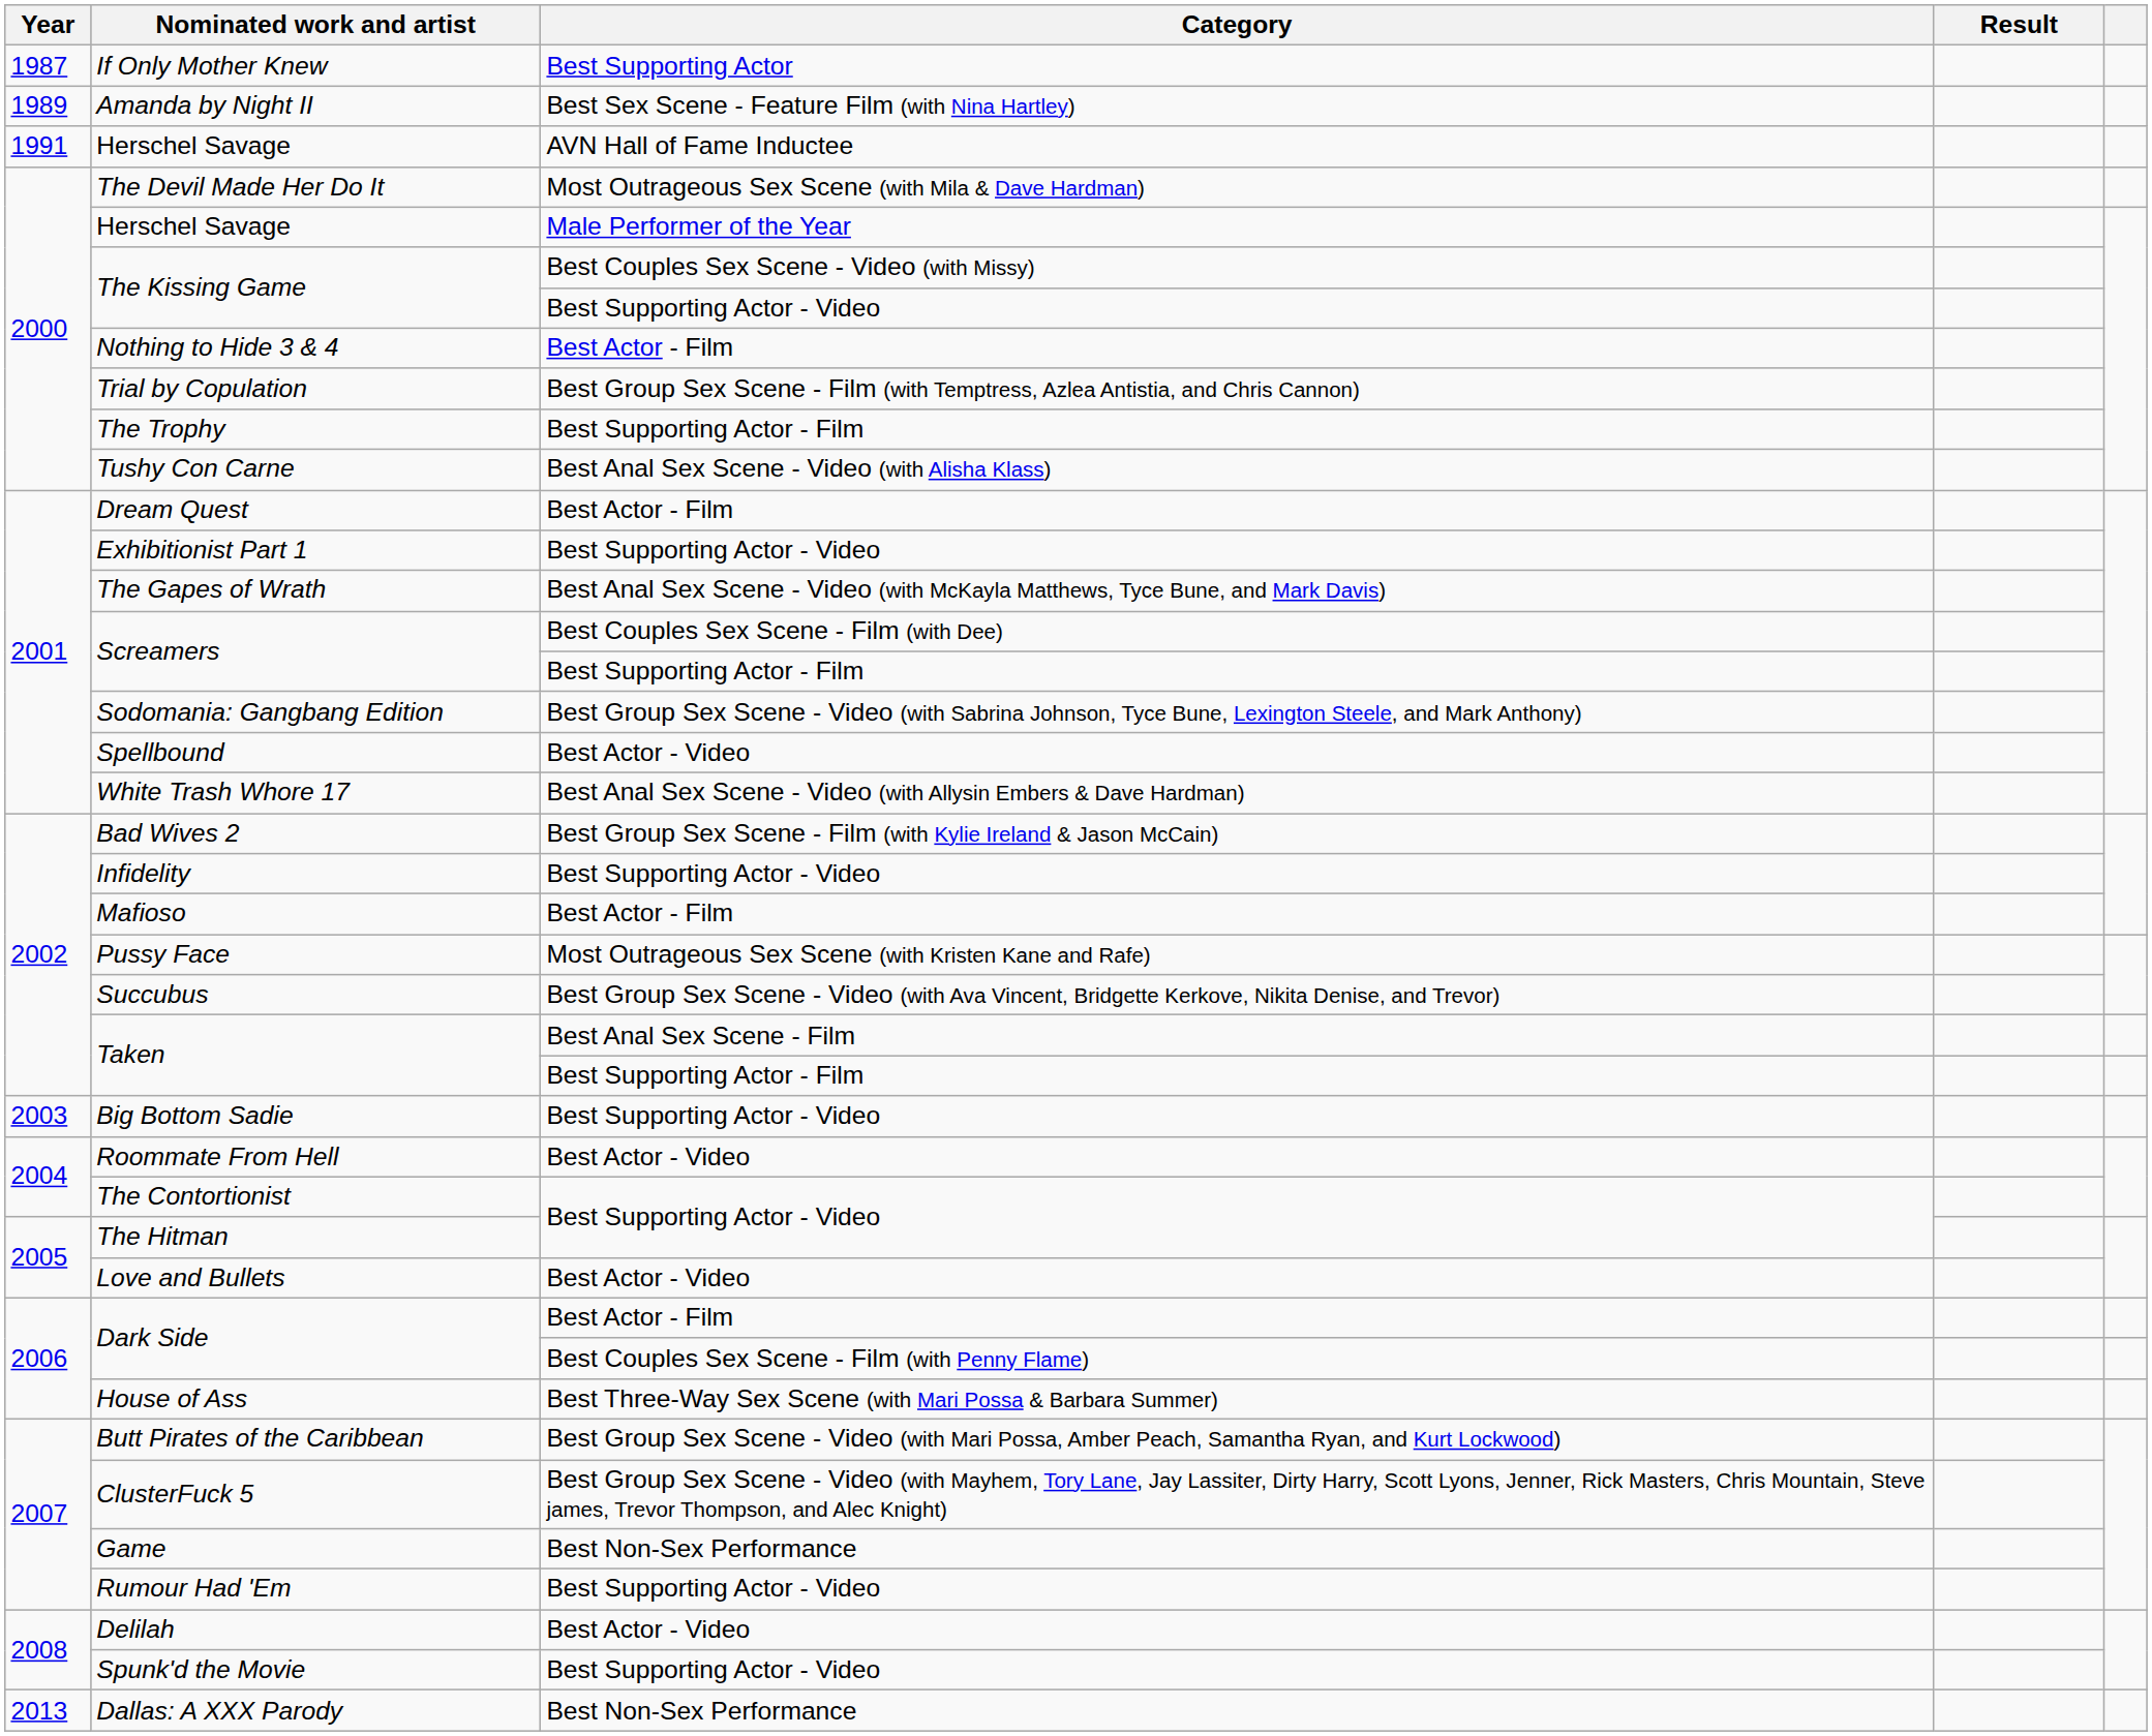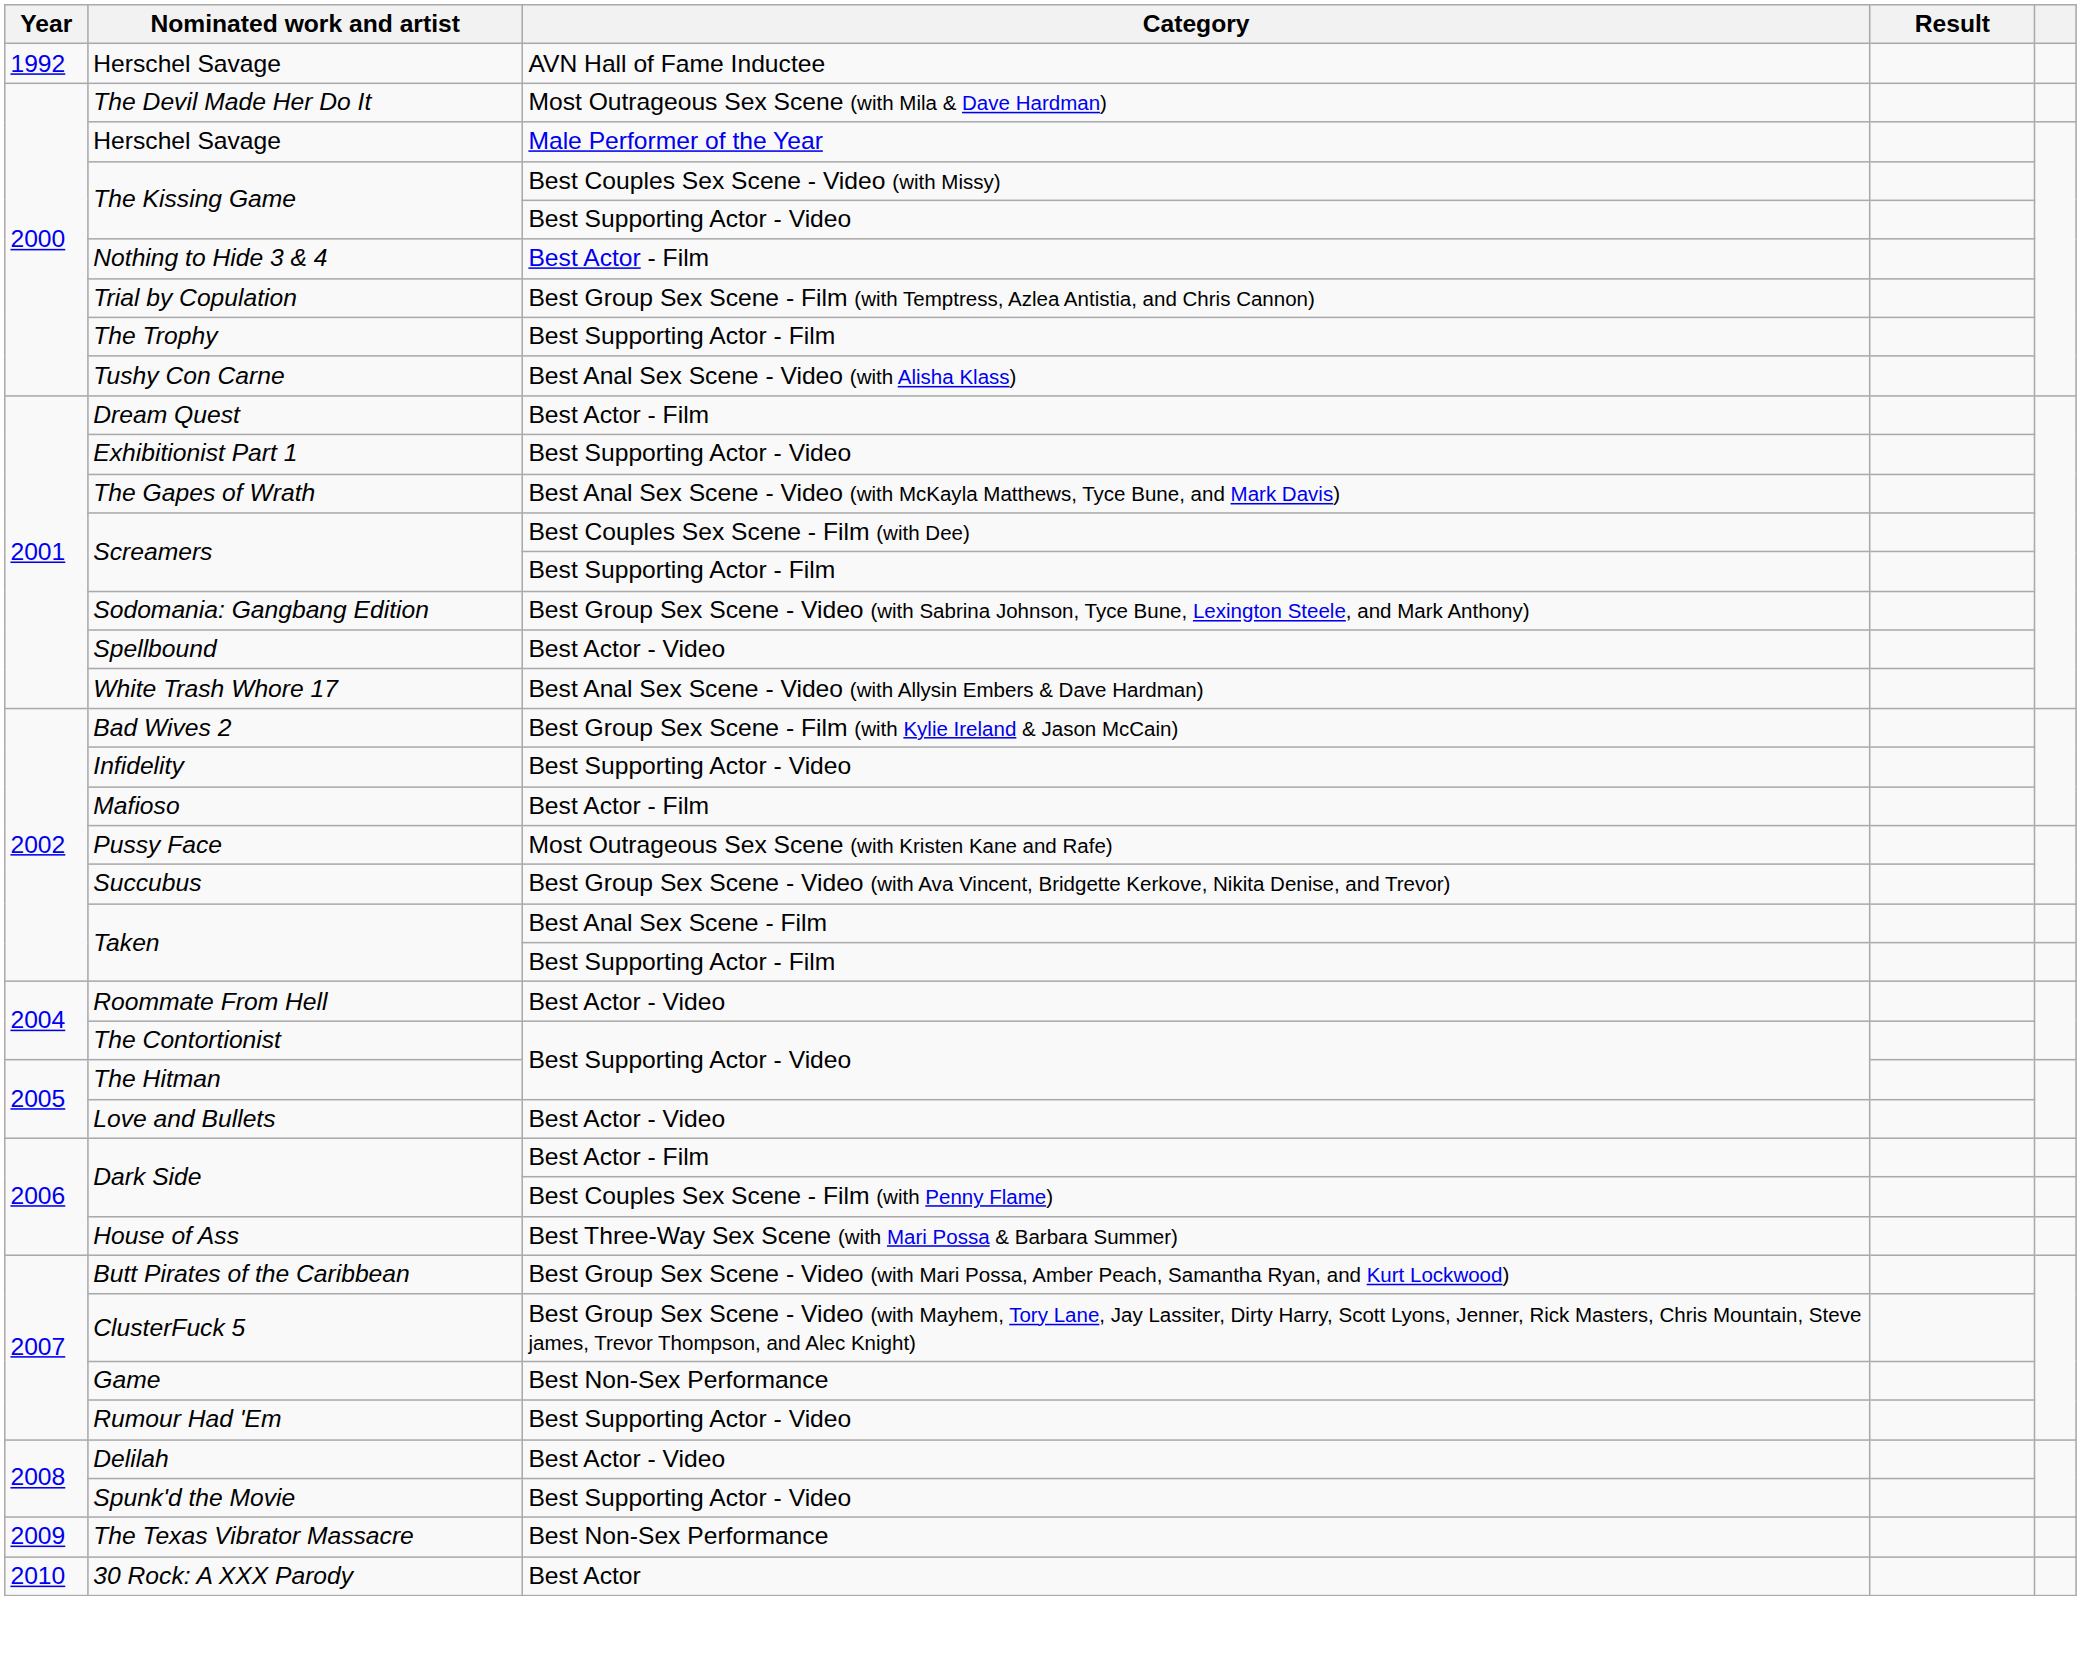 <table class="wikitable" style="width:85%;">
 <tr>
 <th width=4%>Year</th>
 <th style="width:21%;">Nominated work and artist</th>
 <th style="width:65%;">Category</th>
 <th style="width:8%;">Result</th>
 <th width=3%></th>
 </tr>
 <tr>
-<td><a href='#'>1987</a></td>
-<td><em>If Only Mother Knew</em></td>
-<td><a href='#'>Best Supporting Actor</a></td>
-<td></td>
-<td style="text-align:center;"></td>
-</tr>
-<tr>
-<td><a href='#'>1989</a></td>
-<td><em>Amanda by Night II</em></td>
-<td>Best Sex Scene - Feature Film <small>(with <a href='#'>Nina Hartley</a>)</small></td>
-<td></td>
-<td style="text-align:center;"></td>
-</tr>
-<tr>
-<td><a href='#'>1991</a></td>
+<td><a href='#'>1992</a></td>
 <td>Herschel Savage</td>
 <td>AVN Hall of Fame Inductee</td>
 <td></td>
 <td style="text-align:center;"></td>
 </tr>
 <tr>
 <td rowspan="8"><a href='#'>2000</a></td>
 <td><em>The Devil Made Her Do It</em></td>
 <td>Most Outrageous Sex Scene <small>(with Mila & <a href='#'>Dave Hardman</a>)</small></td>
 <td></td>
 <td style="text-align:center;"></td>
 </tr>
 <tr>
 <td>Herschel Savage</td>
 <td><a href='#'>Male Performer of the Year</a></td>
 <td></td>
 <td rowspan="7" style="text-align:center;"></td>
 </tr>
 <tr>
 <td rowspan="2"><em>The Kissing Game</em></td>
 <td>Best Couples Sex Scene - Video <small>(with Missy)</small></td>
 <td></td>
 </tr>
 <tr>
 <td>Best Supporting Actor - Video</td>
 <td></td>
 </tr>
 <tr>
 <td><em>Nothing to Hide 3 & 4</em></td>
 <td><a href='#'>Best Actor</a> - Film</td>
 <td></td>
 </tr>
 <tr>
 <td><em>Trial by Copulation</em></td>
 <td>Best Group Sex Scene - Film <small>(with Temptress, Azlea Antistia, and Chris Cannon)</small></td>
 <td></td>
 </tr>
 <tr>
 <td><em>The Trophy</em></td>
 <td>Best Supporting Actor - Film</td>
 <td></td>
 </tr>
 <tr>
 <td><em>Tushy Con Carne</em></td>
 <td>Best Anal Sex Scene - Video <small>(with <a href='#'>Alisha Klass</a>)</small></td>
 <td></td>
 </tr>
 <tr>
 <td rowspan="8"><a href='#'>2001</a></td>
 <td><em>Dream Quest</em></td>
 <td>Best Actor - Film</td>
 <td></td>
 <td rowspan="8" style="text-align:center;"></td>
 </tr>
 <tr>
 <td><em>Exhibitionist Part 1</em></td>
 <td>Best Supporting Actor - Video</td>
 <td></td>
 </tr>
 <tr>
 <td><em>The Gapes of Wrath</em></td>
 <td>Best Anal Sex Scene - Video <small>(with McKayla Matthews, Tyce Bune, and <a href='#'>Mark Davis</a>)</small></td>
 <td></td>
 </tr>
 <tr>
 <td rowspan="2"><em>Screamers</em></td>
 <td>Best Couples Sex Scene - Film <small>(with Dee)</small></td>
 <td></td>
 </tr>
 <tr>
 <td>Best Supporting Actor - Film</td>
 <td></td>
 </tr>
 <tr>
 <td><em>Sodomania: Gangbang Edition</em></td>
 <td>Best Group Sex Scene - Video <small>(with Sabrina Johnson, Tyce Bune, <a href='#'>Lexington Steele</a>, and Mark Anthony)</small></td>
 <td></td>
 </tr>
 <tr>
 <td><em>Spellbound</em></td>
 <td>Best Actor - Video</td>
 <td></td>
 </tr>
 <tr>
 <td><em>White Trash Whore 17</em></td>
 <td>Best Anal Sex Scene - Video <small>(with Allysin Embers & Dave Hardman)</small></td>
 <td></td>
 </tr>
 <tr>
 <td rowspan="7"><a href='#'>2002</a></td>
 <td><em>Bad Wives 2</em></td>
 <td>Best Group Sex Scene - Film <small>(with <a href='#'>Kylie Ireland</a> & Jason McCain)</small></td>
 <td></td>
 <td rowspan="3" style="text-align:center;"></td>
 </tr>
 <tr>
 <td><em>Infidelity</em></td>
 <td>Best Supporting Actor - Video</td>
 <td></td>
 </tr>
 <tr>
 <td><em>Mafioso</em></td>
 <td>Best Actor - Film</td>
 <td></td>
 </tr>
 <tr>
 <td><em>Pussy Face</em></td>
 <td>Most Outrageous Sex Scene <small>(with Kristen Kane and Rafe)</small></td>
 <td></td>
 <td rowspan="2" style="text-align:center;"></td>
 </tr>
 <tr>
 <td><em>Succubus</em></td>
 <td>Best Group Sex Scene - Video <small>(with Ava Vincent, Bridgette Kerkove, Nikita Denise, and Trevor)</small></td>
 <td></td>
 </tr>
 <tr>
 <td rowspan="2"><em>Taken</em></td>
 <td>Best Anal Sex Scene - Film</td>
 <td></td>
 <td style="text-align:center;"></td>
 </tr>
 <tr>
 <td>Best Supporting Actor - Film</td>
 <td></td>
 <td style="text-align:center;"></td>
 </tr>
 <tr>
-<td><a href='#'>2003</a></td>
-<td><em>Big Bottom Sadie</em></td>
-<td>Best Supporting Actor - Video</td>
-<td></td>
-<td style="text-align:center;"></td>
-</tr>
-<tr>
 <td rowspan="2"><a href='#'>2004</a></td>
 <td><em>Roommate From Hell</em></td>
 <td>Best Actor - Video</td>
 <td></td>
 <td rowspan="2" style="text-align:center;"></td>
 </tr>
 <tr>
 <td><em>The Contortionist</em></td>
 <td rowspan="2">Best Supporting Actor - Video</td>
 <td></td>
 </tr>
 <tr>
 <td rowspan="2"><a href='#'>2005</a></td>
 <td><em>The Hitman</em></td>
 <td></td>
 <td rowspan="2" style="text-align:center;"></td>
 </tr>
 <tr>
 <td><em>Love and Bullets</em></td>
 <td>Best Actor - Video</td>
 <td></td>
 </tr>
 <tr>
 <td rowspan="3"><a href='#'>2006</a></td>
 <td rowspan="2"><em>Dark Side</em></td>
 <td>Best Actor - Film</td>
 <td></td>
 <td style="text-align:center;"></td>
 </tr>
 <tr>
 <td>Best Couples Sex Scene - Film <small>(with <a href='#'>Penny Flame</a>)</small></td>
 <td></td>
 <td style="text-align:center;"></td>
 </tr>
 <tr>
 <td><em>House of Ass</em></td>
 <td>Best Three-Way Sex Scene <small>(with <a href='#'>Mari Possa</a> & Barbara Summer)</small></td>
 <td></td>
 <td style="text-align:center;"></td>
 </tr>
 <tr>
 <td rowspan="4"><a href='#'>2007</a></td>
 <td><em>Butt Pirates of the Caribbean</em></td>
 <td>Best Group Sex Scene - Video <small>(with Mari Possa, Amber Peach, Samantha Ryan, and <a href='#'>Kurt Lockwood</a>)</small></td>
 <td></td>
 <td rowspan="4" style="text-align:center;"></td>
 </tr>
 <tr>
 <td><em>ClusterFuck 5</em></td>
 <td>Best Group Sex Scene - Video <small>(with Mayhem, <a href='#'>Tory Lane</a>, Jay Lassiter, Dirty Harry, Scott Lyons, Jenner, Rick Masters, Chris Mountain, Steve james, Trevor Thompson, and  Alec Knight)</small></td>
 <td></td>
 </tr>
 <tr>
 <td><em>Game</em></td>
 <td>Best Non-Sex Performance</td>
 <td></td>
 </tr>
 <tr>
 <td><em>Rumour Had 'Em</em></td>
 <td>Best Supporting Actor - Video</td>
 <td></td>
 </tr>
 <tr>
 <td rowspan="2"><a href='#'>2008</a></td>
 <td><em>Delilah</em></td>
 <td>Best Actor - Video</td>
 <td></td>
 <td rowspan="2" style="text-align:center;"></td>
 </tr>
 <tr>
 <td><em>Spunk'd the Movie</em></td>
 <td>Best Supporting Actor - Video</td>
 <td></td>
 </tr>
 <tr>
-<td><a href='#'>2013</a></td>
-<td><em>Dallas: A XXX Parody</em></td>
+<td><a href='#'>2009</a></td>
+<td><em>The Texas Vibrator Massacre</em></td>
 <td>Best Non-Sex Performance</td>
 <td></td>
 <td style="text-align:center;"></td>
 </tr>
+<tr>
+<td><a href='#'>2010</a></td>
+<td><em>30 Rock: A XXX Parody</em></td>
+<td>Best Actor</td>
+<td></td>
+<td style="text-align:center;"></td>
+</tr>
 </table>
